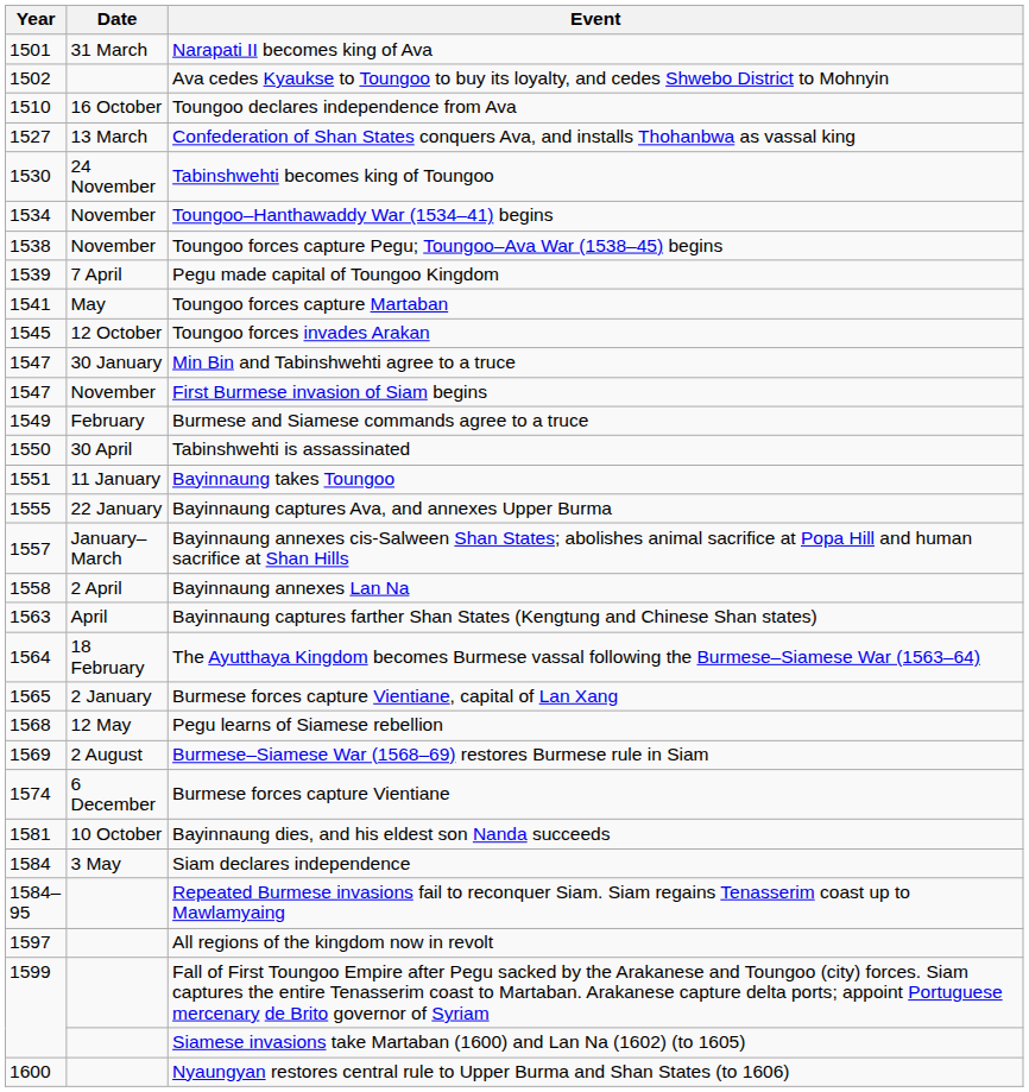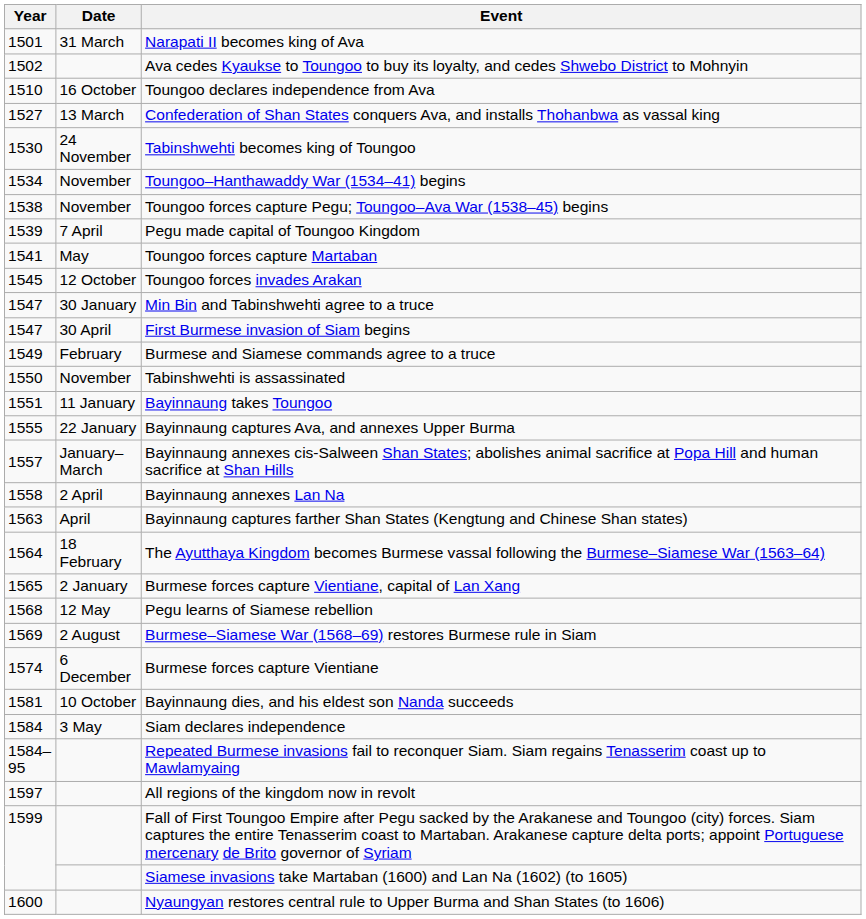 <table class="wikitable" width="100%">
 <tr>
 <th style="width:6%">Year</th>
 <th style="width:10%">Date</th>
 <th>Event</th>
 </tr>
 <tr>
 <td>1501</td>
 <td> 31 March</td>
 <td><a href='#'>Narapati II</a> becomes king of Ava</td>
 </tr>
 <tr>
 <td>1502</td>
 <td></td>
 <td>Ava cedes <a href='#'>Kyaukse</a> to <a href='#'>Toungoo</a> to buy its loyalty, and cedes <a href='#'>Shwebo District</a> to Mohnyin</td>
 </tr>
 <tr>
 <td>1510</td>
 <td>16 October</td>
 <td>Toungoo declares independence from Ava</td>
 </tr>
 <tr>
 <td>1527</td>
 <td>13 March</td>
 <td><a href='#'>Confederation of Shan States</a> conquers Ava, and installs <a href='#'>Thohanbwa</a> as vassal king</td>
 </tr>
 <tr>
 <td>1530</td>
 <td>24 November</td>
 <td><a href='#'>Tabinshwehti</a> becomes king of Toungoo</td>
 </tr>
 <tr>
 <td>1534</td>
 <td> November</td>
 <td><a href='#'>Toungoo–Hanthawaddy War (1534–41)</a> begins</td>
 </tr>
 <tr>
 <td>1538</td>
 <td> November</td>
 <td>Toungoo forces capture Pegu; <a href='#'>Toungoo–Ava War (1538–45)</a> begins</td>
 </tr>
 <tr>
 <td>1539</td>
 <td>7 April</td>
 <td>Pegu made capital of Toungoo Kingdom</td>
 </tr>
 <tr>
 <td>1541</td>
 <td>May</td>
 <td>Toungoo forces capture <a href='#'>Martaban</a></td>
 </tr>
 <tr>
 <td>1545</td>
 <td>12 October</td>
 <td>Toungoo forces <a href='#'>invades Arakan</a></td>
 </tr>
 <tr>
 <td>1547</td>
 <td>30 January</td>
 <td><a href='#'>Min Bin</a> and Tabinshwehti agree to a truce</td>
 </tr>
 <tr>
 <td>1547</td>
-<td>November</td>
+<td>30 April</td>
 <td><a href='#'>First Burmese invasion of Siam</a> begins</td>
 </tr>
 <tr>
 <td>1549</td>
 <td>February</td>
 <td>Burmese and Siamese commands agree to a truce</td>
 </tr>
 <tr>
 <td>1550</td>
-<td>30 April</td>
+<td>November</td>
 <td>Tabinshwehti is assassinated</td>
 </tr>
 <tr>
 <td>1551</td>
 <td>11 January</td>
 <td><a href='#'>Bayinnaung</a> takes <a href='#'>Toungoo</a></td>
 </tr>
 <tr>
 <td>1555</td>
 <td>22 January</td>
 <td>Bayinnaung captures Ava, and annexes Upper Burma</td>
 </tr>
 <tr>
 <td>1557</td>
 <td>January–March</td>
 <td>Bayinnaung annexes cis-Salween <a href='#'>Shan States</a>; abolishes animal sacrifice at <a href='#'>Popa Hill</a> and human sacrifice at <a href='#'>Shan Hills</a></td>
 </tr>
 <tr>
 <td>1558</td>
 <td>2 April</td>
 <td>Bayinnaung annexes <a href='#'>Lan Na</a></td>
 </tr>
 <tr>
 <td>1563</td>
 <td>April</td>
 <td>Bayinnaung captures farther Shan States (Kengtung and Chinese Shan states)</td>
 </tr>
 <tr>
 <td>1564</td>
 <td>18 February</td>
 <td>The <a href='#'>Ayutthaya Kingdom</a> becomes Burmese vassal following the <a href='#'>Burmese–Siamese War (1563–64)</a></td>
 </tr>
 <tr>
 <td>1565</td>
 <td>2 January</td>
 <td>Burmese forces capture <a href='#'>Vientiane</a>, capital of <a href='#'>Lan Xang</a></td>
 </tr>
 <tr>
 <td>1568</td>
 <td>12 May</td>
 <td>Pegu learns of Siamese rebellion</td>
 </tr>
 <tr>
 <td>1569</td>
 <td>2 August</td>
 <td><a href='#'>Burmese–Siamese War (1568–69)</a> restores Burmese rule in Siam</td>
 </tr>
 <tr>
 <td>1574</td>
 <td>6 December</td>
 <td>Burmese forces capture Vientiane</td>
 </tr>
 <tr>
 <td>1581</td>
 <td>10 October</td>
 <td>Bayinnaung dies, and his eldest son <a href='#'>Nanda</a> succeeds</td>
 </tr>
 <tr>
 <td>1584</td>
 <td>3 May</td>
 <td>Siam declares independence</td>
 </tr>
 <tr>
 <td>1584–95</td>
 <td></td>
 <td><a href='#'>Repeated Burmese invasions</a> fail to reconquer Siam. Siam regains <a href='#'>Tenasserim</a> coast up to <a href='#'>Mawlamyaing</a></td>
 </tr>
 <tr>
 <td>1597</td>
 <td></td>
 <td>All regions of the kingdom now in revolt</td>
 </tr>
 <tr>
 <td rowspan="2" valign="top">1599</td>
 <td></td>
 <td>Fall of First Toungoo Empire after Pegu sacked by the Arakanese and Toungoo (city) forces.  Siam captures the entire Tenasserim coast to Martaban.  Arakanese capture delta ports; appoint <a href='#'>Portuguese</a> <a href='#'>mercenary</a> <a href='#'>de Brito</a> governor of <a href='#'>Syriam</a></td>
 </tr>
 <tr>
 <td></td>
 <td><a href='#'>Siamese invasions</a> take Martaban (1600) and Lan Na (1602) (to 1605)</td>
 </tr>
 <tr>
 <td>1600</td>
 <td></td>
 <td><a href='#'>Nyaungyan</a> restores central rule to Upper Burma and Shan States (to 1606)</td>
 </tr>
 </table>
